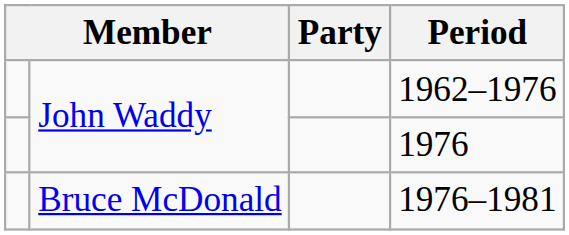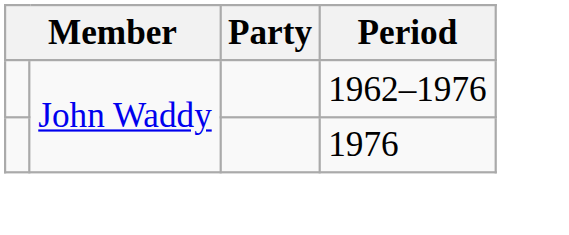 <table class="wikitable">
 <tr>
 <th colspan="2">Member</th>
 <th>Party</th>
 <th>Period</th>
 </tr>
 <tr>
 <td> </td>
 <td rowspan="2"><a href='#'>John Waddy</a></td>
 <td></td>
 <td>1962–1976</td>
 </tr>
 <tr>
 <td> </td>
 <td></td>
 <td>1976</td>
 </tr>
-<tr>
-<td> </td>
-<td><a href='#'>Bruce McDonald</a></td>
-<td></td>
-<td>1976–1981</td>
-</tr>
 </table>
